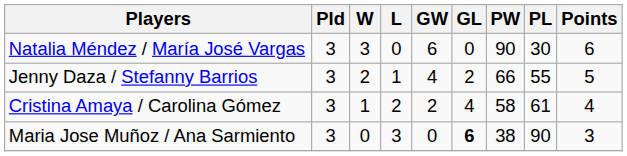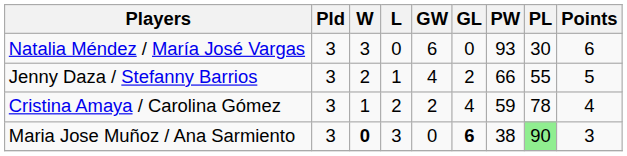 <table class=wikitable style="text-align:center">
 <tr>
 <th width=260>Players</th>
 <th width=20>Pld</th>
 <th width=20>W</th>
 <th width=20>L</th>
 <th width=20>GW</th>
 <th width=20>GL</th>
 <th width=20>PW</th>
 <th width=20>PL</th>
 <th width=50>Points</th>
 </tr>
 <tr>
 <td align="left"> <a href='#'>Natalia Méndez</a> / <a href='#'>María José Vargas</a></td>
 <td>3</td>
 <td>3</td>
 <td>0</td>
 <td>6</td>
 <td>0</td>
-<td>90</td>
+<td>93</td>
 <td>30</td>
 <td>6</td>
 </tr>
 <tr>
 <td align="left"> Jenny Daza / <a href='#'>Stefanny Barrios</a></td>
 <td>3</td>
 <td>2</td>
 <td>1</td>
 <td>4</td>
 <td>2</td>
 <td>66</td>
 <td>55</td>
 <td>5</td>
 </tr>
 <tr>
 <td align="left"> <a href='#'>Cristina Amaya</a> / Carolina Gómez</td>
 <td>3</td>
 <td>1</td>
 <td>2</td>
 <td>2</td>
 <td>4</td>
-<td>58</td>
-<td>61</td>
+<td>59</td>
+<td>78</td>
 <td>4</td>
 </tr>
 <tr>
 <td align="left"> Maria Jose Muñoz / Ana Sarmiento</td>
 <td>3</td>
-<td>0</td>
+<td><strong>0</strong></td>
 <td>3</td>
 <td>0</td>
 <td><strong>6</strong></td>
 <td>38</td>
-<td>90</td>
+<td style="background: lightgreen;">90</td>
 <td>3</td>
 </tr>
 <tr>
 </tr>
 </table>
